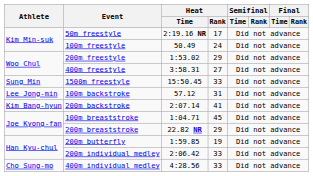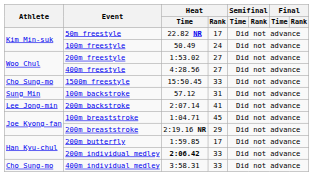 <table class=wikitable style="font-size:90%">
 <tr>
 <th rowspan="2">Athlete</th>
 <th rowspan="2">Event</th>
 <th colspan="2">Heat</th>
 <th colspan="2">Semifinal</th>
 <th colspan="2">Final</th>
 </tr>
 <tr style="font-size:95%">
 <th>Time</th>
 <th>Rank</th>
 <th>Time</th>
 <th>Rank</th>
 <th>Time</th>
 <th>Rank</th>
 </tr>
 <tr style="text-align: center;">
 <td style="text-align: left;" rowspan=2><a href='#'>Kim Min-suk</a></td>
 <td style="text-align: left;"><a href='#'>50m freestyle</a></td>
-<td>2:19.16 <strong>NR</strong></td>
+<td>22.82 <strong><a href='#'>NR</a></strong></td>
 <td>17</td>
 <td colspan=4>Did not advance</td>
 </tr>
 <tr style="text-align: center;">
 <td style="text-align: left;"><a href='#'>100m freestyle</a></td>
 <td>50.49</td>
 <td>24</td>
 <td colspan=4>Did not advance</td>
 </tr>
 <tr style="text-align: center;">
 <td style="text-align: left;" rowspan=2><a href='#'>Woo Chul</a></td>
 <td style="text-align: left;"><a href='#'>200m freestyle</a></td>
 <td>1:53.02</td>
-<td>29</td>
+<td>27</td>
 <td colspan=4>Did not advance</td>
 </tr>
 <tr style="text-align: center;">
 <td style="text-align: left;"><a href='#'>400m freestyle</a></td>
-<td>3:58.31</td>
+<td>4:28.56</td>
 <td>27</td>
 <td colspan=4>Did not advance</td>
 </tr>
 <tr style="text-align: center;">
-<td style="text-align: left;"><a href='#'>Sung Min</a></td>
+<td style="text-align: left;"><a href='#'>Cho Sung-mo</a></td>
 <td style="text-align: left;"><a href='#'>1500m freestyle</a></td>
 <td>15:50.45</td>
 <td>33</td>
 <td colspan=4>Did not advance</td>
 </tr>
 <tr style="text-align: center;">
-<td style="text-align: left;"><a href='#'>Lee Jong-min</a></td>
+<td style="text-align: left;"><a href='#'>Sung Min</a></td>
 <td style="text-align: left;"><a href='#'>100m backstroke</a></td>
 <td>57.12</td>
 <td>31</td>
 <td colspan=4>Did not advance</td>
 </tr>
 <tr style="text-align: center;">
-<td style="text-align: left;"><a href='#'>Kim Bang-hyun</a></td>
+<td style="text-align: left;"><a href='#'>Lee Jong-min</a></td>
 <td style="text-align: left;"><a href='#'>200m backstroke</a></td>
 <td>2:07.14</td>
 <td>41</td>
 <td colspan=4>Did not advance</td>
 </tr>
 <tr style="text-align: center;">
 <td style="text-align: left;" rowspan=2><a href='#'>Joe Kyong-fan</a></td>
 <td style="text-align: left;"><a href='#'>100m breaststroke</a></td>
 <td>1:04.71</td>
 <td>45</td>
 <td colspan=4>Did not advance</td>
 </tr>
 <tr style="text-align: center;">
 <td style="text-align: left;"><a href='#'>200m breaststroke</a></td>
-<td>22.82 <strong><a href='#'>NR</a></strong></td>
+<td>2:19.16 <strong>NR</strong></td>
 <td>29</td>
 <td colspan=4>Did not advance</td>
 </tr>
 <tr style="text-align: center;">
 <td style="text-align: left;" rowspan=2><a href='#'>Han Kyu-chul</a></td>
 <td style="text-align: left;"><a href='#'>200m butterfly</a></td>
 <td>1:59.85</td>
-<td>19</td>
+<td>17</td>
 <td colspan=4>Did not advance</td>
 </tr>
 <tr style="text-align: center;">
 <td style="text-align: left;"><a href='#'>200m individual medley</a></td>
-<td>2:06.42</td>
+<td><strong>2:06.42</strong></td>
 <td>33</td>
 <td colspan=4>Did not advance</td>
 </tr>
 <tr style="text-align: center;">
 <td style="text-align: left;"><a href='#'>Cho Sung-mo</a></td>
 <td style="text-align: left;"><a href='#'>400m individual medley</a></td>
-<td>4:28.56</td>
+<td>3:58.31</td>
 <td>33</td>
 <td colspan=4>Did not advance</td>
 </tr>
 </table>
